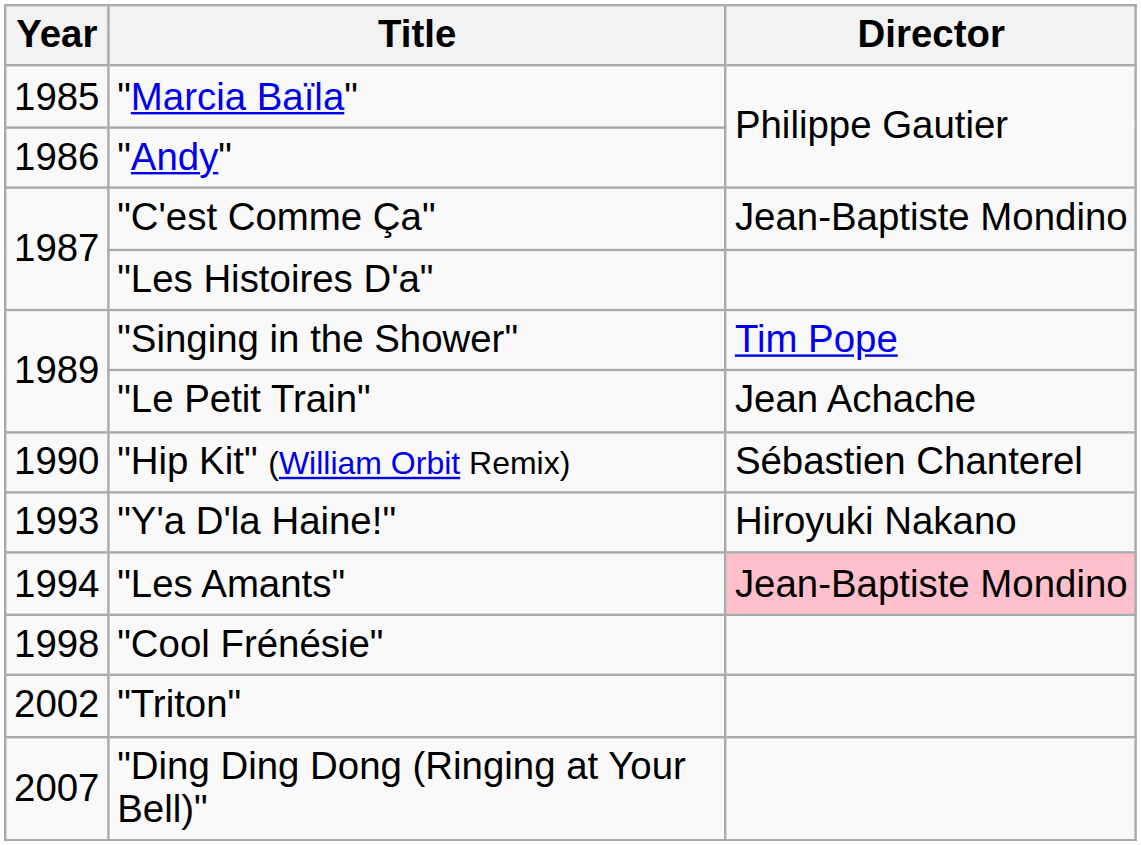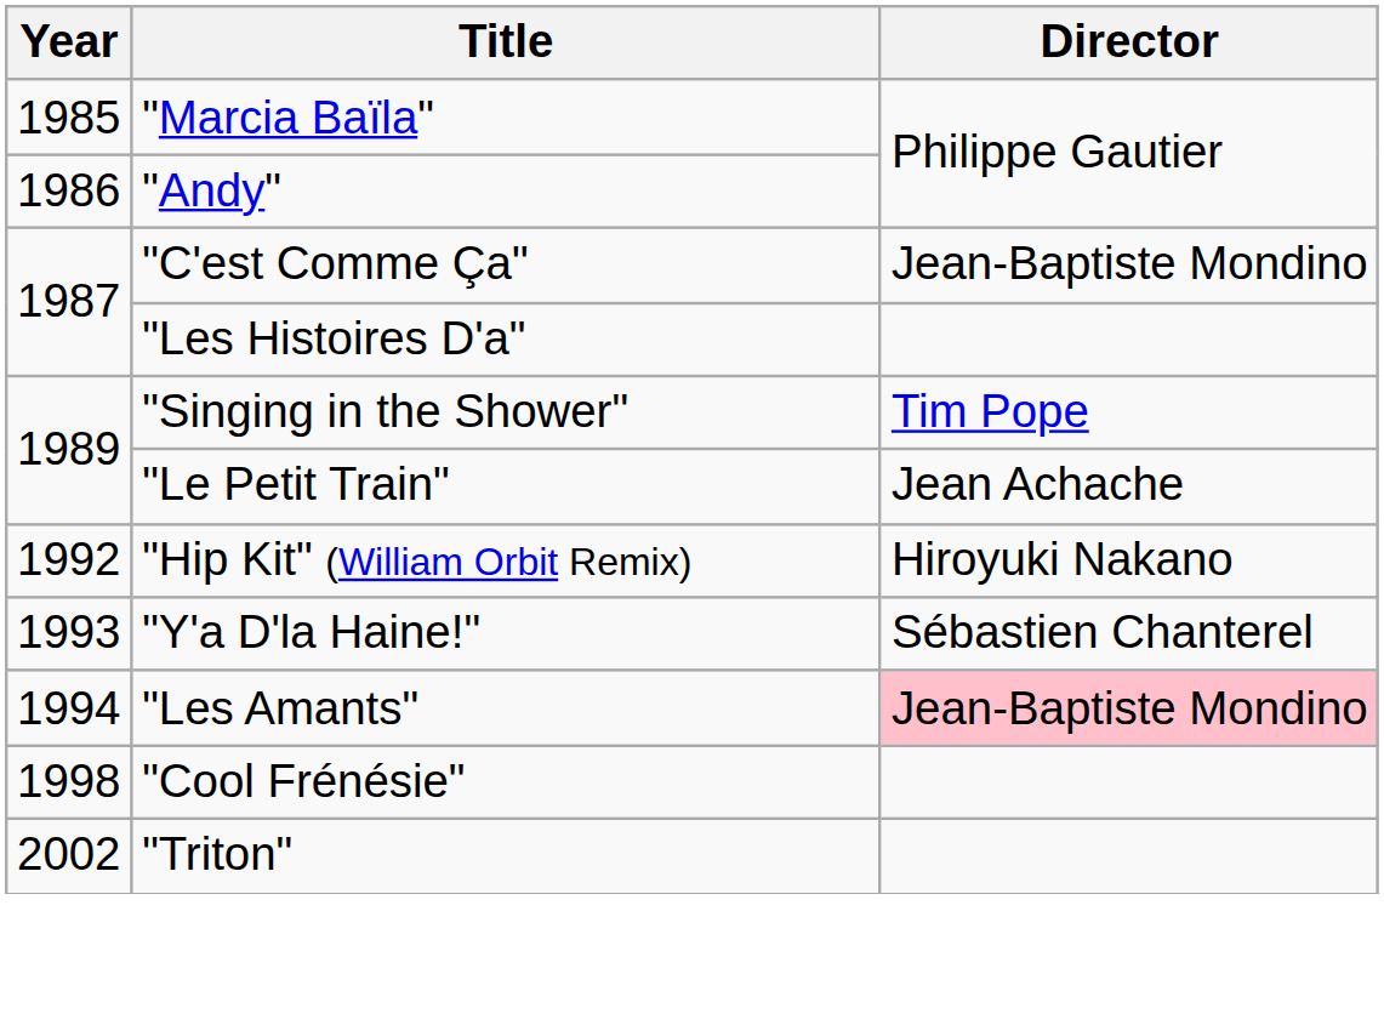 <table class="wikitable">
 <tr>
 <th>Year</th>
 <th width="250">Title</th>
 <th>Director</th>
 </tr>
 <tr>
 <td>1985</td>
 <td>"<a href='#'>Marcia Baïla</a>"</td>
 <td rowspan="2">Philippe Gautier</td>
 </tr>
 <tr>
 <td>1986</td>
 <td>"<a href='#'>Andy</a>"</td>
 </tr>
 <tr>
 <td rowspan="2">1987</td>
 <td>"C'est Comme Ça"</td>
 <td>Jean-Baptiste Mondino</td>
 </tr>
 <tr>
 <td>"Les Histoires D'a"</td>
 <td></td>
 </tr>
 <tr>
 <td rowspan="2">1989</td>
 <td>"Singing in the Shower"</td>
 <td><a href='#'>Tim Pope</a></td>
 </tr>
 <tr>
 <td>"Le Petit Train"</td>
 <td>Jean Achache</td>
 </tr>
 <tr>
-<td>1990</td>
+<td>1992</td>
 <td>"Hip Kit" <small>(<a href='#'>William Orbit</a> Remix)</small></td>
-<td>Sébastien Chanterel</td>
+<td>Hiroyuki Nakano</td>
 </tr>
 <tr>
 <td>1993</td>
 <td>"Y'a D'la Haine!"</td>
-<td>Hiroyuki Nakano</td>
+<td>Sébastien Chanterel</td>
 </tr>
 <tr>
 <td>1994</td>
 <td>"Les Amants"</td>
 <td style="background: pink;">Jean-Baptiste Mondino</td>
 </tr>
 <tr>
 <td>1998</td>
 <td>"Cool Frénésie"</td>
 <td></td>
 </tr>
 <tr>
 <td>2002</td>
 <td>"Triton"</td>
 <td></td>
 </tr>
 <tr>
-<td>2007</td>
-<td>"Ding Ding Dong (Ringing at Your Bell)"</td>
-<td></td>
-</tr>
-<tr>
 </tr>
 </table>
